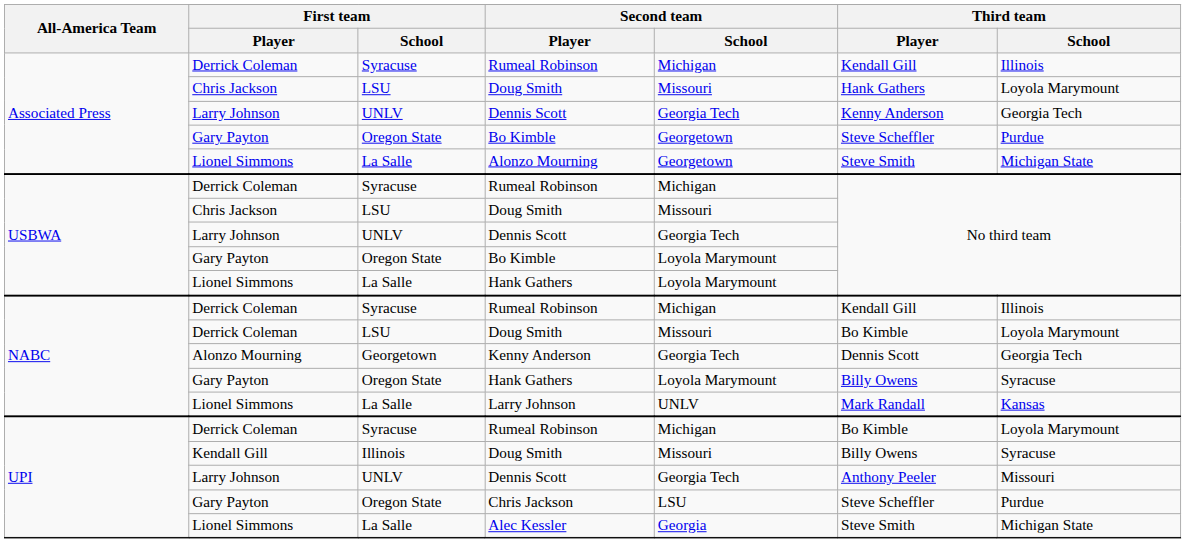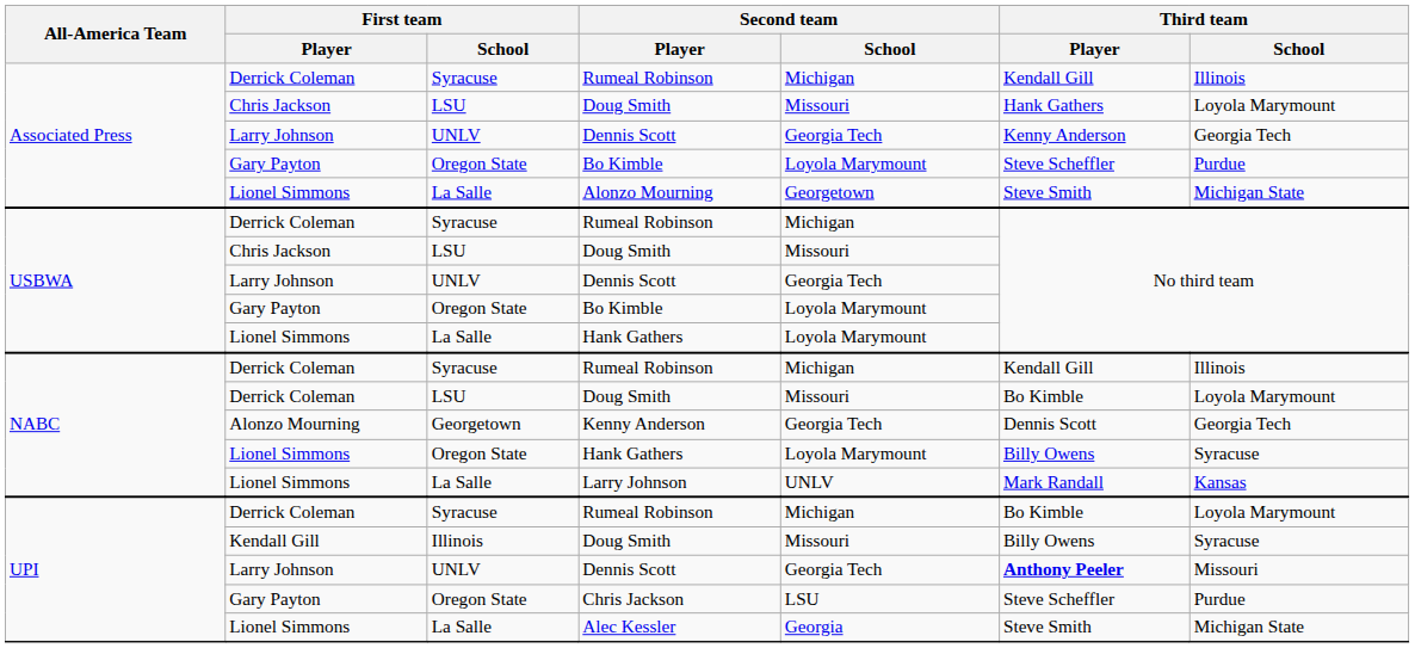 <table class="wikitable" style="width:98%;">
 <tr>
 <th rowspan=3>All-America Team</th>
 </tr>
 <tr>
 <th colspan=2>First team</th>
 <th colspan=2>Second team</th>
 <th colspan=2>Third team</th>
 </tr>
 <tr>
 <th>Player</th>
 <th>School</th>
 <th>Player</th>
 <th>School</th>
 <th>Player</th>
 <th>School</th>
 </tr>
 <tr>
 <td rowspan=5><a href='#'>Associated Press</a></td>
 <td><a href='#'>Derrick Coleman</a></td>
 <td><a href='#'>Syracuse</a></td>
 <td><a href='#'>Rumeal Robinson</a></td>
 <td><a href='#'>Michigan</a></td>
 <td><a href='#'>Kendall Gill</a></td>
 <td><a href='#'>Illinois</a></td>
 </tr>
 <tr>
 <td><a href='#'>Chris Jackson</a></td>
 <td><a href='#'>LSU</a></td>
 <td><a href='#'>Doug Smith</a></td>
 <td><a href='#'>Missouri</a></td>
 <td><a href='#'>Hank Gathers</a></td>
 <td>Loyola Marymount</td>
 </tr>
 <tr>
 <td><a href='#'>Larry Johnson</a></td>
 <td><a href='#'>UNLV</a></td>
 <td><a href='#'>Dennis Scott</a></td>
 <td><a href='#'>Georgia Tech</a></td>
 <td><a href='#'>Kenny Anderson</a></td>
 <td>Georgia Tech</td>
 </tr>
 <tr>
 <td><a href='#'>Gary Payton</a></td>
 <td><a href='#'>Oregon State</a></td>
 <td><a href='#'>Bo Kimble</a></td>
-<td><a href='#'>Georgetown</a></td>
+<td><a href='#'>Loyola Marymount</a></td>
 <td><a href='#'>Steve Scheffler</a></td>
 <td><a href='#'>Purdue</a></td>
 </tr>
 <tr>
 <td><a href='#'>Lionel Simmons</a></td>
 <td><a href='#'>La Salle</a></td>
 <td><a href='#'>Alonzo Mourning</a></td>
 <td><a href='#'>Georgetown</a></td>
 <td><a href='#'>Steve Smith</a></td>
 <td><a href='#'>Michigan State</a></td>
 </tr>
 <tr style = "border-top:2px solid black;">
 <td rowspan=5><a href='#'>USBWA</a></td>
 <td>Derrick Coleman</td>
 <td>Syracuse</td>
 <td>Rumeal Robinson</td>
 <td>Michigan</td>
 <td rowspan=5 colspan=3 align=center>No third team</td>
 </tr>
 <tr>
 <td>Chris Jackson</td>
 <td>LSU</td>
 <td>Doug Smith</td>
 <td>Missouri</td>
 </tr>
 <tr>
 <td>Larry Johnson</td>
 <td>UNLV</td>
 <td>Dennis Scott</td>
 <td>Georgia Tech</td>
 </tr>
 <tr>
 <td>Gary Payton</td>
 <td>Oregon State</td>
 <td>Bo Kimble</td>
 <td>Loyola Marymount</td>
 </tr>
 <tr>
 <td>Lionel Simmons</td>
 <td>La Salle</td>
 <td>Hank Gathers</td>
 <td>Loyola Marymount</td>
 </tr>
 <tr style = "border-top:2px solid black;">
 <td rowspan=5><a href='#'>NABC</a></td>
 <td>Derrick Coleman</td>
 <td>Syracuse</td>
 <td>Rumeal Robinson</td>
 <td>Michigan</td>
 <td>Kendall Gill</td>
 <td>Illinois</td>
 </tr>
 <tr>
 <td>Derrick Coleman</td>
 <td>LSU</td>
 <td>Doug Smith</td>
 <td>Missouri</td>
 <td>Bo Kimble</td>
 <td>Loyola Marymount</td>
 </tr>
 <tr>
 <td>Alonzo Mourning</td>
 <td>Georgetown</td>
 <td>Kenny Anderson</td>
 <td>Georgia Tech</td>
 <td>Dennis Scott</td>
 <td>Georgia Tech</td>
 </tr>
 <tr>
-<td>Gary Payton</td>
+<td><a href='#'>Lionel Simmons</a></td>
 <td>Oregon State</td>
 <td>Hank Gathers</td>
 <td>Loyola Marymount</td>
 <td><a href='#'>Billy Owens</a></td>
 <td>Syracuse</td>
 </tr>
 <tr>
 <td>Lionel Simmons</td>
 <td>La Salle</td>
 <td>Larry Johnson</td>
 <td>UNLV</td>
 <td><a href='#'>Mark Randall</a></td>
 <td><a href='#'>Kansas</a></td>
 </tr>
 <tr style = "border-top:2px solid black;">
 <td rowspan=5><a href='#'>UPI</a></td>
 <td>Derrick Coleman</td>
 <td>Syracuse</td>
 <td>Rumeal Robinson</td>
 <td>Michigan</td>
 <td>Bo Kimble</td>
 <td>Loyola Marymount</td>
 </tr>
 <tr>
 <td>Kendall Gill</td>
 <td>Illinois</td>
 <td>Doug Smith</td>
 <td>Missouri</td>
 <td>Billy Owens</td>
 <td>Syracuse</td>
 </tr>
 <tr>
 <td>Larry Johnson</td>
 <td>UNLV</td>
 <td>Dennis Scott</td>
 <td>Georgia Tech</td>
-<td><a href='#'>Anthony Peeler</a></td>
+<td><strong><a href='#'>Anthony Peeler</a></strong></td>
 <td>Missouri</td>
 </tr>
 <tr>
 <td>Gary Payton</td>
 <td>Oregon State</td>
 <td>Chris Jackson</td>
 <td>LSU</td>
 <td>Steve Scheffler</td>
 <td>Purdue</td>
 </tr>
 <tr>
 <td>Lionel Simmons</td>
 <td>La Salle</td>
 <td><a href='#'>Alec Kessler</a></td>
 <td><a href='#'>Georgia</a></td>
 <td>Steve Smith</td>
 <td>Michigan State</td>
 </tr>
 <tr style = "border-top:2px solid black;">
 </tr>
 </table>
